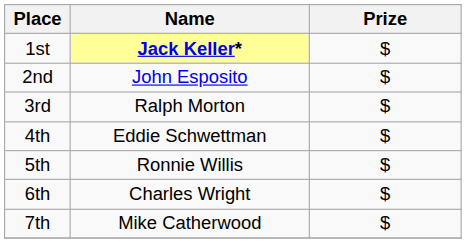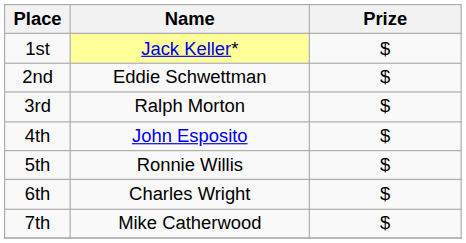 <table class="wikitable">
 <tr>
 <th width="50">Place</th>
 <th width="200">Name</th>
 <th width="125">Prize</th>
 </tr>
 <tr>
 <td align = "center">1st</td>
-<td align = "center" bgcolor="#FFFF99"><strong><a href='#'>Jack Keller</a>*</strong></td>
+<td align = "center" bgcolor="#FFFF99"><a href='#'>Jack Keller</a>*</td>
 <td align = "center">$</td>
 </tr>
 <tr>
 <td align = "center">2nd</td>
-<td align = "center"><a href='#'>John Esposito</a></td>
+<td align = "center">Eddie Schwettman</td>
 <td align = "center">$</td>
 </tr>
 <tr>
 <td align = "center">3rd</td>
 <td align = "center">Ralph Morton</td>
 <td align = "center">$</td>
 </tr>
 <tr>
 <td align = "center">4th</td>
-<td align = "center">Eddie Schwettman</td>
+<td align = "center"><a href='#'>John Esposito</a></td>
 <td align = "center">$</td>
 </tr>
 <tr>
 <td align = "center">5th</td>
 <td align = "center">Ronnie Willis</td>
 <td align = "center">$</td>
 </tr>
 <tr>
 <td align = "center">6th</td>
 <td align = "center">Charles Wright</td>
 <td align = "center">$</td>
 </tr>
 <tr>
 <td align = "center">7th</td>
 <td align = "center">Mike Catherwood</td>
 <td align = "center">$</td>
 </tr>
 <tr>
 </tr>
 </table>
